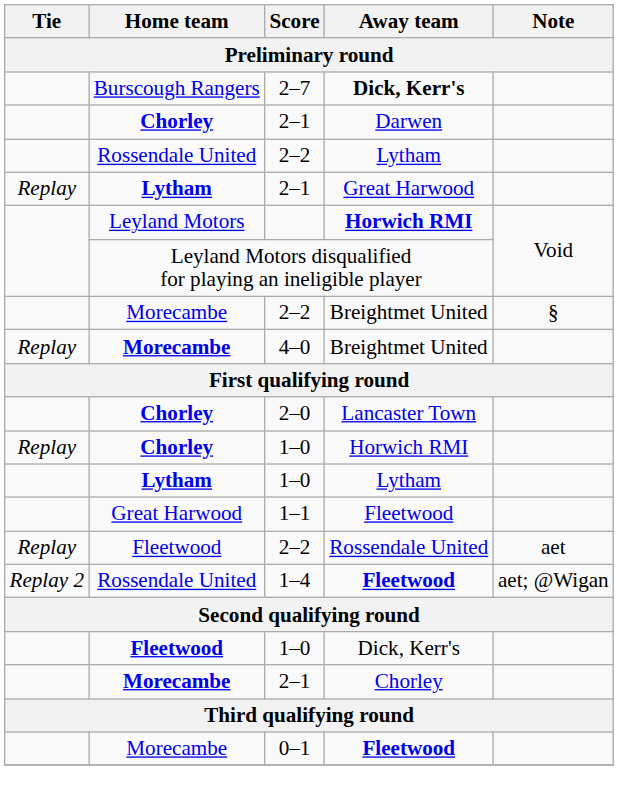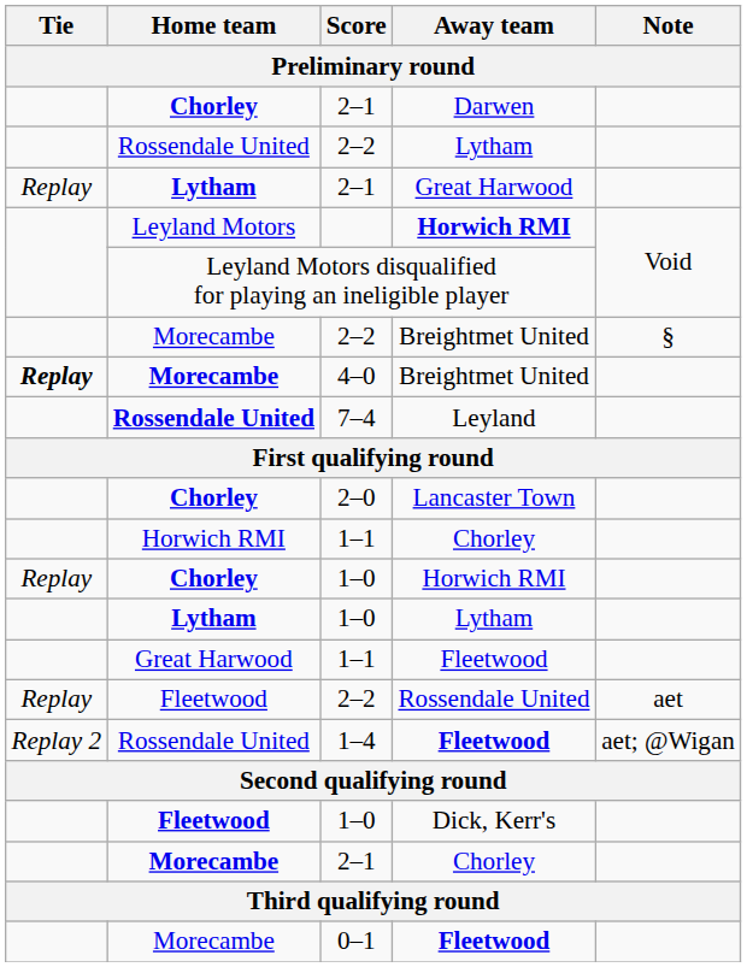 <table class="wikitable" style="text-align:center;">
 <tr>
 <th>Tie</th>
 <th>Home team</th>
 <th>Score</th>
 <th>Away team</th>
 <th>Note</th>
 </tr>
 <tr>
 <th colspan=5>Preliminary round</th>
-</tr>
-<tr>
-<td></td>
-<td><a href='#'>Burscough Rangers</a></td>
-<td>2–7</td>
-<td><strong>Dick, Kerr's</strong></td>
-<td></td>
 </tr>
 <tr>
 <td></td>
 <td><strong><a href='#'>Chorley</a></strong></td>
 <td>2–1</td>
 <td><a href='#'>Darwen</a></td>
 <td></td>
 </tr>
 <tr>
 <td></td>
 <td><a href='#'>Rossendale United</a></td>
 <td>2–2</td>
 <td><a href='#'>Lytham</a></td>
 <td></td>
 </tr>
 <tr>
 <td><em>Replay</em></td>
 <td><strong><a href='#'>Lytham</a></strong></td>
 <td>2–1</td>
 <td><a href='#'>Great Harwood</a></td>
 <td></td>
 </tr>
 <tr>
 <td rowspan=2></td>
 <td><a href='#'>Leyland Motors</a></td>
 <td></td>
 <td><strong><a href='#'>Horwich RMI</a></strong></td>
 <td rowspan=2>Void</td>
 </tr>
 <tr>
 <td colspan=3>Leyland Motors disqualified<br>for playing an ineligible player</td>
 </tr>
 <tr>
 <td></td>
 <td><a href='#'>Morecambe</a></td>
 <td>2–2</td>
 <td>Breightmet United</td>
 <td>§</td>
 </tr>
 <tr>
-<td><em>Replay</em></td>
+<td><strong><em>Replay</em></strong></td>
 <td><strong><a href='#'>Morecambe</a></strong></td>
 <td>4–0</td>
 <td>Breightmet United</td>
+<td></td>
+</tr>
+<tr>
+<td></td>
+<td><strong><a href='#'>Rossendale United</a></strong></td>
+<td>7–4</td>
+<td>Leyland</td>
 <td></td>
 </tr>
 <tr>
 <th colspan=5>First qualifying round</th>
 </tr>
 <tr>
 <td></td>
 <td><strong><a href='#'>Chorley</a></strong></td>
 <td>2–0</td>
 <td><a href='#'>Lancaster Town</a></td>
+<td></td>
+</tr>
+<tr>
+<td></td>
+<td><a href='#'>Horwich RMI</a></td>
+<td>1–1</td>
+<td><a href='#'>Chorley</a></td>
 <td></td>
 </tr>
 <tr>
 <td><em>Replay</em></td>
 <td><strong><a href='#'>Chorley</a></strong></td>
 <td>1–0</td>
 <td><a href='#'>Horwich RMI</a></td>
 <td></td>
 </tr>
 <tr>
 <td></td>
 <td><strong><a href='#'>Lytham</a></strong></td>
 <td>1–0</td>
 <td><a href='#'>Lytham</a></td>
 <td></td>
 </tr>
 <tr>
 <td></td>
 <td><a href='#'>Great Harwood</a></td>
 <td>1–1</td>
 <td><a href='#'>Fleetwood</a></td>
 <td></td>
 </tr>
 <tr>
 <td><em>Replay</em></td>
 <td><a href='#'>Fleetwood</a></td>
 <td>2–2</td>
 <td><a href='#'>Rossendale United</a></td>
 <td>aet</td>
 </tr>
 <tr>
 <td><em>Replay 2</em></td>
 <td><a href='#'>Rossendale United</a></td>
 <td>1–4</td>
 <td><strong><a href='#'>Fleetwood</a></strong></td>
 <td>aet; @Wigan</td>
 </tr>
 <tr>
 <th colspan=5>Second qualifying round</th>
 </tr>
 <tr>
 <td></td>
 <td><strong><a href='#'>Fleetwood</a></strong></td>
 <td>1–0</td>
 <td>Dick, Kerr's</td>
 <td></td>
 </tr>
 <tr>
 <td></td>
 <td><strong><a href='#'>Morecambe</a></strong></td>
 <td>2–1</td>
 <td><a href='#'>Chorley</a></td>
 <td></td>
 </tr>
 <tr>
 <th colspan=5>Third qualifying round</th>
 </tr>
 <tr>
 <td></td>
 <td><a href='#'>Morecambe</a></td>
 <td>0–1</td>
 <td><strong><a href='#'>Fleetwood</a></strong></td>
 <td></td>
 </tr>
 <tr>
 </tr>
 </table>
